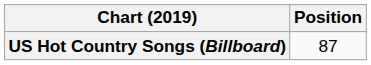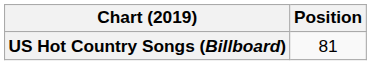 <table class="wikitable plainrowheaders" style="text-align:center">
 <tr>
 <th>Chart (2019)</th>
 <th>Position</th>
 </tr>
 <tr>
 <th scope="row">US Hot Country Songs (<em>Billboard</em>)</th>
-<td>87</td>
+<td>81</td>
 </tr>
 </table>
